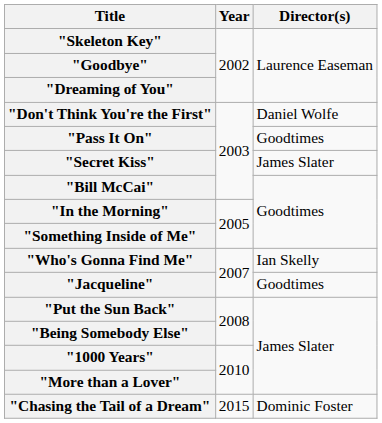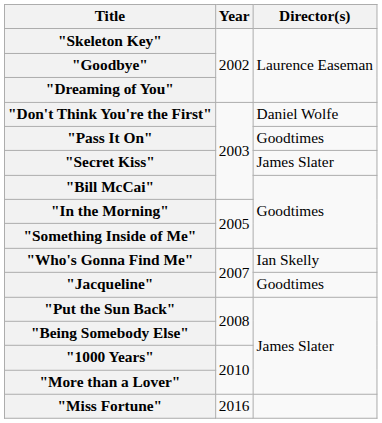 <table class="wikitable plainrowheaders">
 <tr>
 <th>Title</th>
 <th>Year</th>
 <th>Director(s)</th>
 </tr>
 <tr>
 <th scope="row">"Skeleton Key"</th>
 <td align="center" rowspan="3">2002</td>
 <td rowspan="3">Laurence Easeman</td>
 </tr>
 <tr>
 <th scope="row">"Goodbye"</th>
 </tr>
 <tr>
 <th scope="row">"Dreaming of You"</th>
 </tr>
 <tr>
 <th scope="row">"Don't Think You're the First"</th>
 <td align="center" rowspan="4">2003</td>
 <td>Daniel Wolfe</td>
 </tr>
 <tr>
 <th scope="row">"Pass It On"</th>
 <td>Goodtimes</td>
 </tr>
 <tr>
 <th scope="row">"Secret Kiss"</th>
 <td>James Slater</td>
 </tr>
 <tr>
 <th scope="row">"Bill McCai"</th>
 <td rowspan="3">Goodtimes</td>
 </tr>
 <tr>
 <th scope="row">"In the Morning"</th>
 <td align="center" rowspan="2">2005</td>
 </tr>
 <tr>
 <th scope="row">"Something Inside of Me"</th>
 </tr>
 <tr>
 <th scope="row">"Who's Gonna Find Me"</th>
 <td align="center" rowspan="2">2007</td>
 <td>Ian Skelly</td>
 </tr>
 <tr>
 <th scope="row">"Jacqueline"</th>
 <td>Goodtimes</td>
 </tr>
 <tr>
 <th scope="row">"Put the Sun Back"</th>
 <td align="center" rowspan="2">2008</td>
 <td rowspan="4">James Slater</td>
 </tr>
 <tr>
 <th scope="row">"Being Somebody Else"</th>
 </tr>
 <tr>
 <th scope="row">"1000 Years"</th>
 <td align="center" rowspan="2">2010</td>
 </tr>
 <tr>
 <th scope="row">"More than a Lover"</th>
 </tr>
 <tr>
-<th scope="row">"Chasing the Tail of a Dream"</th>
-<td align="center">2015</td>
-<td>Dominic Foster</td>
+<th scope="row">"Miss Fortune"</th>
+<td>2016</td>
+<td></td>
 </tr>
 </table>
